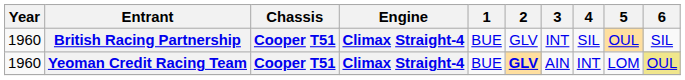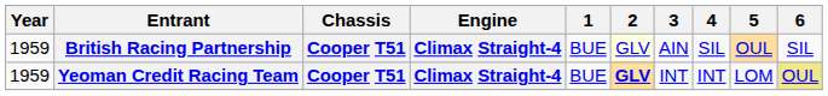 <table class="wikitable" style="text-align:center; font-size:90%">
 <tr>
 <th>Year</th>
 <th>Entrant</th>
 <th>Chassis</th>
 <th>Engine</th>
 <th>1</th>
 <th>2</th>
 <th>3</th>
 <th>4</th>
 <th>5</th>
 <th>6</th>
 </tr>
 <tr>
-<td>1960</td>
+<td>1959</td>
 <th><a href='#'>British Racing Partnership</a></th>
 <th><a href='#'>Cooper</a> <a href='#'>T51</a></th>
 <th><a href='#'>Climax</a> <a href='#'>Straight-4</a></th>
 <td><a href='#'>BUE</a></td>
-<td><a href='#'>GLV</a></td>
-<td><a href='#'>INT</a><br></td>
+<td style="background: lightyellow;"><a href='#'>GLV</a></td>
+<td><a href='#'>AIN</a></td>
 <td><a href='#'>SIL</a></td>
 <td style="background:#FFDF9F;"><a href='#'>OUL</a><br></td>
 <td><a href='#'>SIL</a></td>
 </tr>
 <tr>
-<td>1960</td>
+<td>1959</td>
 <th><a href='#'>Yeoman Credit Racing Team</a></th>
 <th><a href='#'>Cooper</a> <a href='#'>T51</a></th>
 <th><a href='#'>Climax</a> <a href='#'>Straight-4</a></th>
 <td><a href='#'>BUE</a></td>
 <td style="background:#FFDF9F;"><strong><a href='#'>GLV</a><br></strong></td>
-<td><a href='#'>AIN</a></td>
+<td><a href='#'>INT</a><br></td>
 <td><a href='#'>INT</a></td>
 <td><a href='#'>LOM</a></td>
 <td style="background: khaki;"><a href='#'>OUL</a></td>
 </tr>
 <tr>
 </tr>
 </table>
